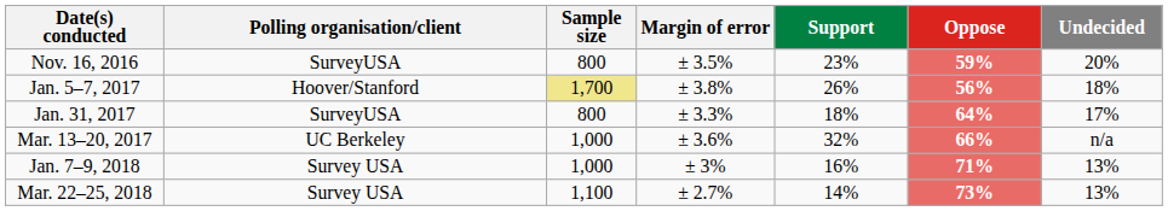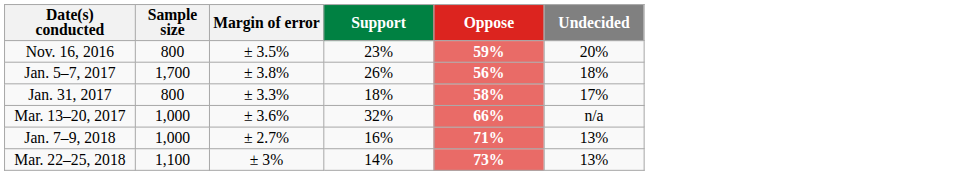 <table class="wikitable" style="text-align: center; line-height: 14px; font-size: 95%;">
 <tr>
 <th style="width: 120px;">Date(s)<br>conducted</th>
-<th style="width: 300px;">Polling organisation/client</th>
 <th class="unsortable" style="width: 65px;">Sample size</th>
 <th>Margin of error</th>
 <th class="unsortable" style="background: rgb(0, 129, 66); width: 100px; color: white;">Support</th>
 <th class="unsortable" style="background: rgb(220, 36, 31); width: 100px; color: white;">Oppose</th>
 <th class="unsortable" style="background: gray; width: 90px; color: white;">Undecided</th>
 </tr>
 <tr>
 <td>Nov. 16, 2016</td>
-<td>SurveyUSA</td>
 <td>800</td>
 <td>± 3.5%</td>
 <td>23%</td>
 <td style="color: white; background: rgb(233, 107, 103);"><strong>59%</strong></td>
 <td>20%</td>
 </tr>
 <tr>
 <td data-sort-value="2017-03-13">Jan. 5–7, 2017</td>
-<td>Hoover/Stanford </td>
-<td style="background: khaki;">1,700</td>
+<td>1,700</td>
 <td>± 3.8%</td>
 <td>26%</td>
 <td style="color: white; background: rgb(233, 107, 103);"><strong>56%</strong></td>
 <td>18%</td>
 </tr>
 <tr>
 <td data-sort-value="2017-03-14">Jan. 31, 2017</td>
-<td>SurveyUSA</td>
 <td>800</td>
 <td>± 3.3%</td>
 <td>18%</td>
-<td style="color: white; background: rgb(233, 107, 103);"><strong>64%</strong></td>
+<td style="color: white; background: rgb(233, 107, 103);"><strong>58%</strong></td>
 <td>17%</td>
 </tr>
 <tr>
 <td data-sort-value="2017-03-17">Mar. 13–20, 2017</td>
-<td>UC Berkeley</td>
 <td>1,000</td>
 <td>± 3.6%</td>
 <td>32%</td>
 <td style="color: white; background: rgb(233, 107, 103);"><strong>66%</strong></td>
 <td>n/a</td>
 </tr>
 <tr>
 <td data-sort-value="2018-01-10">Jan. 7–9, 2018</td>
-<td>Survey USA</td>
 <td>1,000</td>
-<td>± 3%</td>
+<td>± 2.7%</td>
 <td>16%</td>
 <td style="color: white; background: rgb(233, 107, 103);"><strong>71%</strong></td>
 <td>13%</td>
 </tr>
 <tr>
 <td data-sort-value="2018-03-25">Mar. 22–25, 2018</td>
-<td>Survey USA</td>
 <td>1,100</td>
-<td>± 2.7%</td>
+<td>± 3%</td>
 <td>14%</td>
 <td style="color: white; background: rgb(233, 107, 103);"><strong>73%</strong></td>
 <td>13%</td>
 </tr>
 </table>
